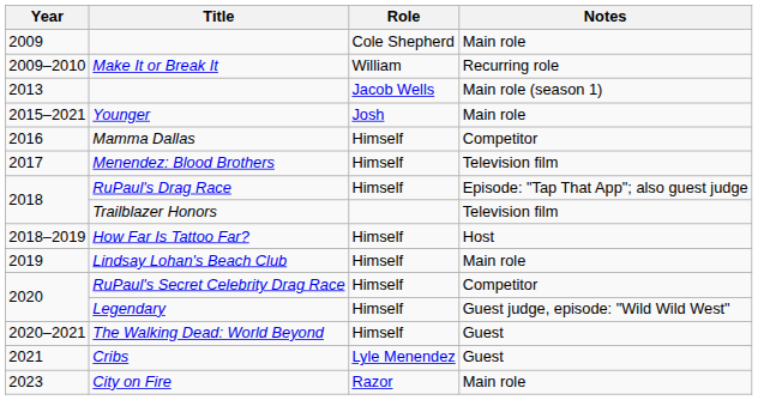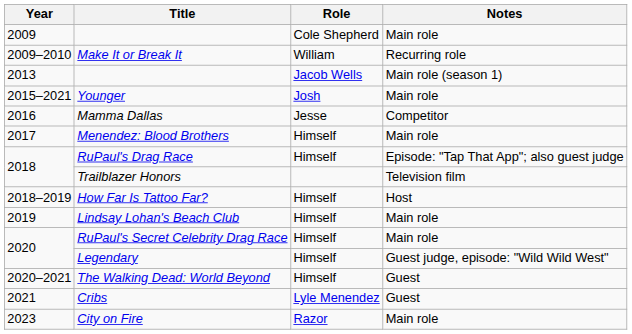 <table class="wikitable sortable">
 <tr>
 <th>Year</th>
 <th>Title</th>
 <th>Role</th>
 <th>Notes</th>
 </tr>
 <tr>
 <td>2009</td>
 <td><em></em></td>
 <td>Cole Shepherd</td>
 <td>Main role</td>
 </tr>
 <tr>
 <td>2009–2010</td>
 <td><em><a href='#'>Make It or Break It</a></em></td>
 <td>William</td>
 <td>Recurring role</td>
 </tr>
 <tr>
 <td>2013</td>
 <td><em></em></td>
 <td><a href='#'>Jacob Wells</a></td>
 <td>Main role (season 1)</td>
 </tr>
 <tr>
 <td>2015–2021</td>
 <td><em><a href='#'>Younger</a></em></td>
 <td><a href='#'>Josh</a></td>
 <td>Main role</td>
 </tr>
 <tr>
 <td>2016</td>
 <td><em>Mamma Dallas</em></td>
-<td>Himself</td>
+<td>Jesse</td>
 <td>Competitor</td>
 </tr>
 <tr>
 <td>2017</td>
 <td><em><a href='#'>Menendez: Blood Brothers</a></em></td>
 <td>Himself</td>
-<td>Television film</td>
+<td>Main role</td>
 </tr>
 <tr>
 <td rowspan="2">2018</td>
 <td><em><a href='#'>RuPaul's Drag Race</a></em></td>
 <td>Himself</td>
 <td>Episode: "Tap That App"; also guest judge</td>
 </tr>
 <tr>
 <td><em>Trailblazer Honors</em></td>
 <td></td>
 <td>Television film</td>
 </tr>
 <tr>
 <td>2018–2019</td>
 <td><em><a href='#'>How Far Is Tattoo Far?</a></em></td>
 <td>Himself</td>
 <td>Host</td>
 </tr>
 <tr>
 <td>2019</td>
 <td><em><a href='#'>Lindsay Lohan's Beach Club</a></em></td>
 <td>Himself</td>
 <td>Main role</td>
 </tr>
 <tr>
 <td rowspan="2">2020</td>
 <td><em><a href='#'>RuPaul's Secret Celebrity Drag Race</a></em></td>
 <td>Himself</td>
-<td>Competitor</td>
+<td>Main role</td>
 </tr>
 <tr>
 <td><em><a href='#'>Legendary</a></em></td>
 <td>Himself</td>
 <td>Guest judge, episode: "Wild Wild West"</td>
 </tr>
 <tr>
 <td>2020–2021</td>
 <td data-sort-value="Walking Dead: World Beyond, The"><em><a href='#'>The Walking Dead: World Beyond</a></em></td>
 <td>Himself</td>
 <td>Guest</td>
 </tr>
 <tr>
 <td>2021</td>
 <td><em><a href='#'>Cribs</a></em></td>
 <td><a href='#'>Lyle Menendez</a></td>
 <td>Guest</td>
 </tr>
 <tr>
 <td>2023</td>
 <td><em><a href='#'>City on Fire</a></em></td>
 <td><a href='#'>Razor</a></td>
 <td>Main role</td>
 </tr>
 </table>
